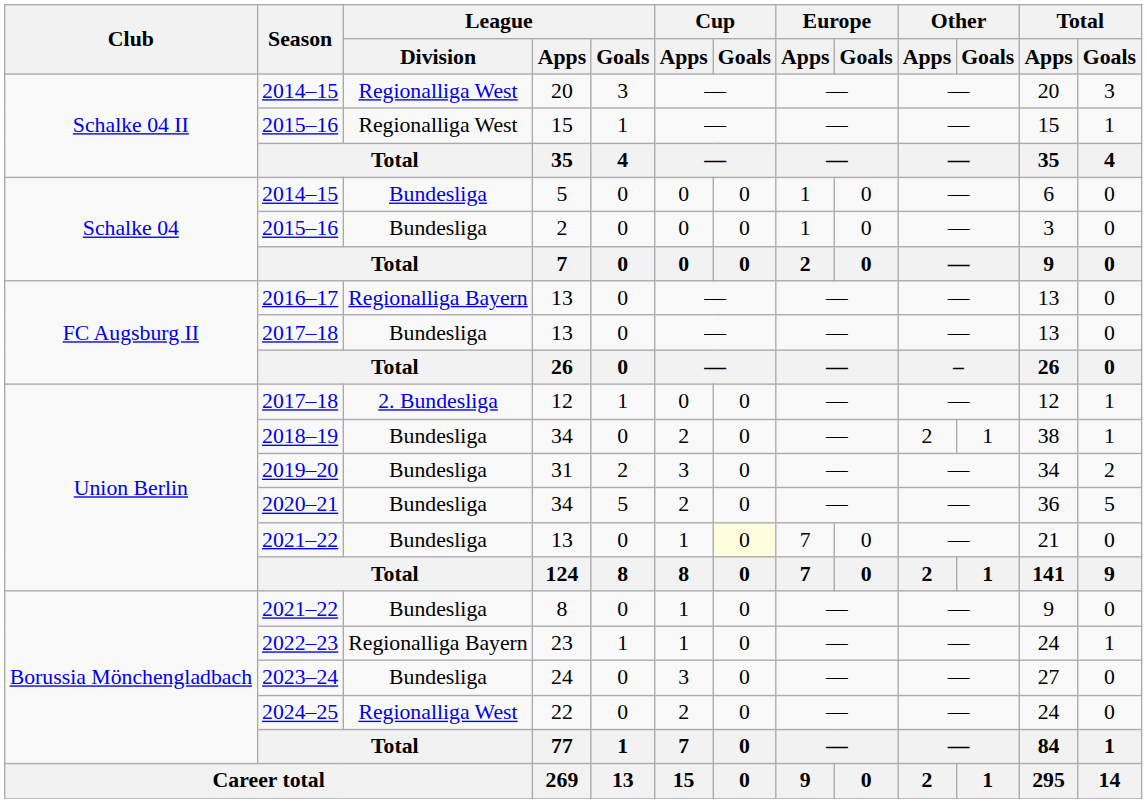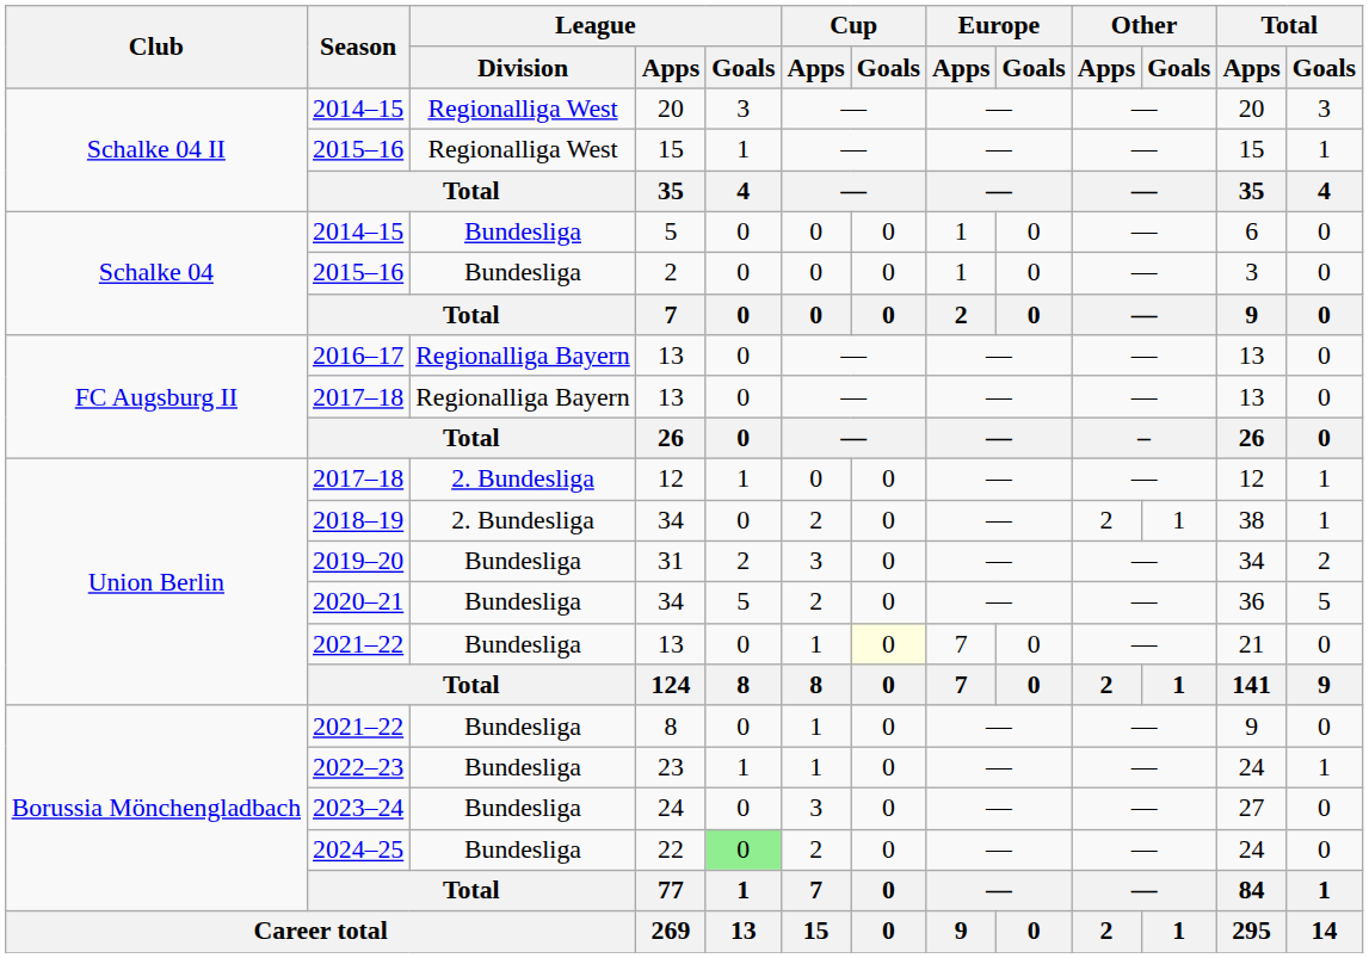 <table class="wikitable" Style="text-align: center">
 <tr>
 <th rowspan="2">Club</th>
 <th rowspan="2">Season</th>
 <th colspan="3">League</th>
 <th colspan="2">Cup</th>
 <th colspan="2">Europe</th>
 <th colspan="2">Other</th>
 <th colspan="2">Total</th>
 </tr>
 <tr>
 <th>Division</th>
 <th>Apps</th>
 <th>Goals</th>
 <th>Apps</th>
 <th>Goals</th>
 <th>Apps</th>
 <th>Goals</th>
 <th>Apps</th>
 <th>Goals</th>
 <th>Apps</th>
 <th>Goals</th>
 </tr>
 <tr>
 <td rowspan="3"><a href='#'>Schalke 04 II</a></td>
 <td><a href='#'>2014–15</a></td>
 <td><a href='#'>Regionalliga West</a></td>
 <td>20</td>
 <td>3</td>
 <td colspan="2">—</td>
 <td colspan="2">—</td>
 <td colspan="2">—</td>
 <td>20</td>
 <td>3</td>
 </tr>
 <tr>
 <td><a href='#'>2015–16</a></td>
 <td>Regionalliga West</td>
 <td>15</td>
 <td>1</td>
 <td colspan="2">—</td>
 <td colspan="2">—</td>
 <td colspan="2">—</td>
 <td>15</td>
 <td>1</td>
 </tr>
 <tr>
 <th colspan="2">Total</th>
 <th>35</th>
 <th>4</th>
 <th colspan="2">—</th>
 <th colspan="2">—</th>
 <th colspan="2">—</th>
 <th>35</th>
 <th>4</th>
 </tr>
 <tr>
 <td rowspan="3"><a href='#'>Schalke 04</a></td>
 <td><a href='#'>2014–15</a></td>
 <td><a href='#'>Bundesliga</a></td>
 <td>5</td>
 <td>0</td>
 <td>0</td>
 <td>0</td>
 <td>1</td>
 <td>0</td>
 <td colspan="2">—</td>
 <td>6</td>
 <td>0</td>
 </tr>
 <tr>
 <td><a href='#'>2015–16</a></td>
 <td>Bundesliga</td>
 <td>2</td>
 <td>0</td>
 <td>0</td>
 <td>0</td>
 <td>1</td>
 <td>0</td>
 <td colspan="2">—</td>
 <td>3</td>
 <td>0</td>
 </tr>
 <tr>
 <th colspan="2">Total</th>
 <th>7</th>
 <th>0</th>
 <th>0</th>
 <th>0</th>
 <th>2</th>
 <th>0</th>
 <th colspan="2">—</th>
 <th>9</th>
 <th>0</th>
 </tr>
 <tr>
 <td rowspan="3"><a href='#'>FC Augsburg II</a></td>
 <td><a href='#'>2016–17</a></td>
 <td><a href='#'>Regionalliga Bayern</a></td>
 <td>13</td>
 <td>0</td>
 <td colspan="2">—</td>
 <td colspan="2">—</td>
 <td colspan="2">—</td>
 <td>13</td>
 <td>0</td>
 </tr>
 <tr>
 <td><a href='#'>2017–18</a></td>
-<td>Bundesliga</td>
+<td>Regionalliga Bayern</td>
 <td>13</td>
 <td>0</td>
 <td colspan="2">—</td>
 <td colspan="2">—</td>
 <td colspan="2">—</td>
 <td>13</td>
 <td>0</td>
 </tr>
 <tr>
 <th colspan="2">Total</th>
 <th>26</th>
 <th>0</th>
 <th colspan="2">—</th>
 <th colspan="2">—</th>
 <th colspan="2">–</th>
 <th>26</th>
 <th>0</th>
 </tr>
 <tr>
 <td rowspan="6"><a href='#'>Union Berlin</a></td>
 <td><a href='#'>2017–18</a></td>
 <td><a href='#'>2. Bundesliga</a></td>
 <td>12</td>
 <td>1</td>
 <td>0</td>
 <td>0</td>
 <td colspan="2">—</td>
 <td colspan="2">—</td>
 <td>12</td>
 <td>1</td>
 </tr>
 <tr>
 <td><a href='#'>2018–19</a></td>
-<td>Bundesliga</td>
+<td>2. Bundesliga</td>
 <td>34</td>
 <td>0</td>
 <td>2</td>
 <td>0</td>
 <td colspan="2">—</td>
 <td>2</td>
 <td>1</td>
 <td>38</td>
 <td>1</td>
 </tr>
 <tr>
 <td><a href='#'>2019–20</a></td>
 <td>Bundesliga</td>
 <td>31</td>
 <td>2</td>
 <td>3</td>
 <td>0</td>
 <td colspan="2">—</td>
 <td colspan="2">—</td>
 <td>34</td>
 <td>2</td>
 </tr>
 <tr>
 <td><a href='#'>2020–21</a></td>
 <td>Bundesliga</td>
 <td>34</td>
 <td>5</td>
 <td>2</td>
 <td>0</td>
 <td colspan="2">—</td>
 <td colspan="2">—</td>
 <td>36</td>
 <td>5</td>
 </tr>
 <tr>
 <td><a href='#'>2021–22</a></td>
 <td>Bundesliga</td>
 <td>13</td>
 <td>0</td>
 <td>1</td>
 <td style="background: lightyellow;">0</td>
 <td>7</td>
 <td>0</td>
 <td colspan="2">—</td>
 <td>21</td>
 <td>0</td>
 </tr>
 <tr>
 <th colspan="2">Total</th>
 <th>124</th>
 <th>8</th>
 <th>8</th>
 <th>0</th>
 <th>7</th>
 <th>0</th>
 <th>2</th>
 <th>1</th>
 <th>141</th>
 <th>9</th>
 </tr>
 <tr>
 <td rowspan="5"><a href='#'>Borussia Mönchengladbach</a></td>
 <td><a href='#'>2021–22</a></td>
 <td>Bundesliga</td>
 <td>8</td>
 <td>0</td>
 <td>1</td>
 <td>0</td>
 <td colspan="2">—</td>
 <td colspan="2">—</td>
 <td>9</td>
 <td>0</td>
 </tr>
 <tr>
 <td><a href='#'>2022–23</a></td>
-<td>Regionalliga Bayern</td>
+<td>Bundesliga</td>
 <td>23</td>
 <td>1</td>
 <td>1</td>
 <td>0</td>
 <td colspan="2">—</td>
 <td colspan="2">—</td>
 <td>24</td>
 <td>1</td>
 </tr>
 <tr>
 <td><a href='#'>2023–24</a></td>
 <td>Bundesliga</td>
 <td>24</td>
 <td>0</td>
 <td>3</td>
 <td>0</td>
 <td colspan="2">—</td>
 <td colspan="2">—</td>
 <td>27</td>
 <td>0</td>
 </tr>
 <tr>
 <td><a href='#'>2024–25</a></td>
-<td><a href='#'>Regionalliga West</a></td>
+<td>Bundesliga</td>
 <td>22</td>
-<td>0</td>
+<td style="background: lightgreen;">0</td>
 <td>2</td>
 <td>0</td>
 <td colspan="2">—</td>
 <td colspan="2">—</td>
 <td>24</td>
 <td>0</td>
 </tr>
 <tr>
 <th colspan="2">Total</th>
 <th>77</th>
 <th>1</th>
 <th>7</th>
 <th>0</th>
 <th colspan="2">—</th>
 <th colspan="2">—</th>
 <th>84</th>
 <th>1</th>
 </tr>
 <tr>
 <th colspan="3">Career total</th>
 <th>269</th>
 <th>13</th>
 <th>15</th>
 <th>0</th>
 <th>9</th>
 <th>0</th>
 <th>2</th>
 <th>1</th>
 <th>295</th>
 <th>14</th>
 </tr>
 </table>
